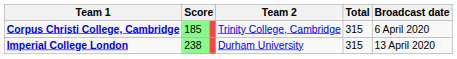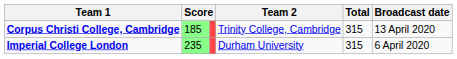 <table class="wikitable">
 <tr>
 <th>Team 1</th>
 <th colspan="2">Score</th>
 <th>Team 2</th>
 <th>Total</th>
 <th>Broadcast date</th>
 </tr>
 <tr>
 <td><strong><a href='#'>Corpus Christi College, Cambridge</a></strong></td>
 <td style="background:#88ff88">185</td>
 <td style="background:#f44;"></td>
 <td><a href='#'>Trinity College, Cambridge</a></td>
 <td>315</td>
-<td>6 April 2020</td>
+<td>13 April 2020</td>
 </tr>
 <tr>
 <td><strong><a href='#'>Imperial College London</a></strong></td>
-<td style="background:#88ff88">238</td>
+<td style="background:#88ff88">235</td>
 <td style="background:#f44;"></td>
 <td><a href='#'>Durham University</a></td>
 <td>315</td>
-<td>13 April 2020</td>
+<td>6 April 2020</td>
 </tr>
 </table>
